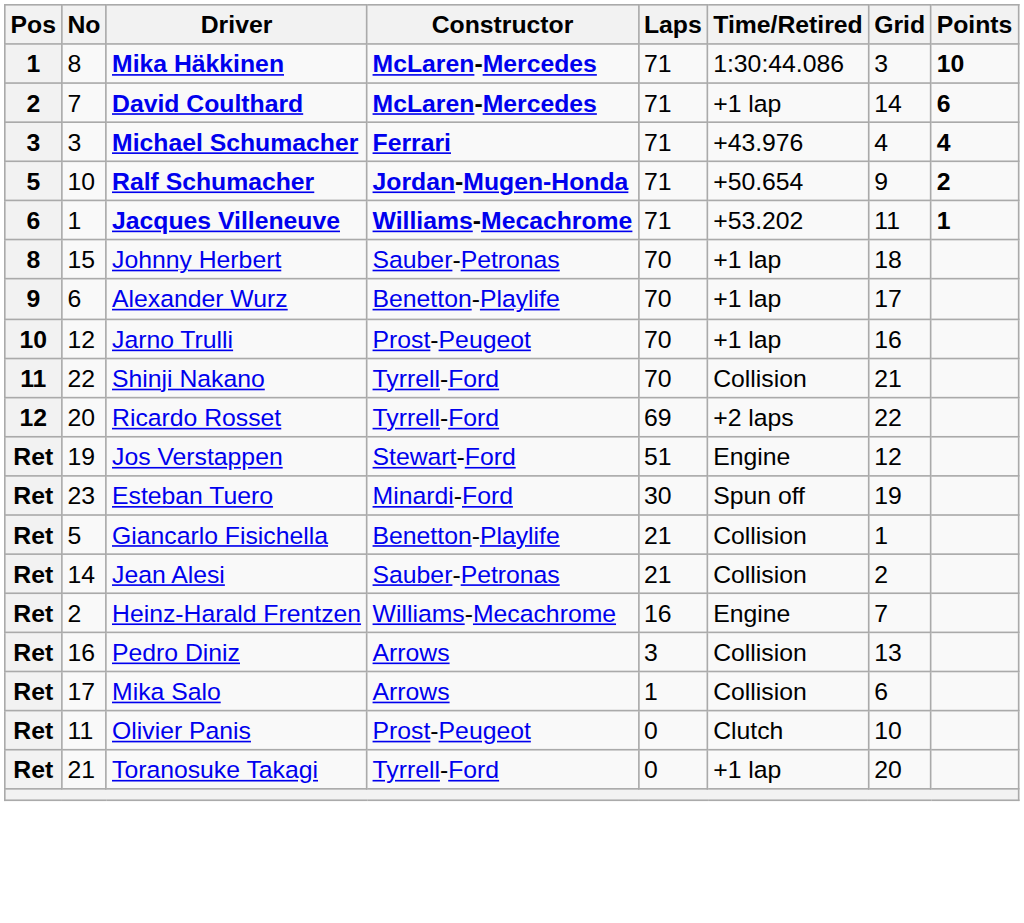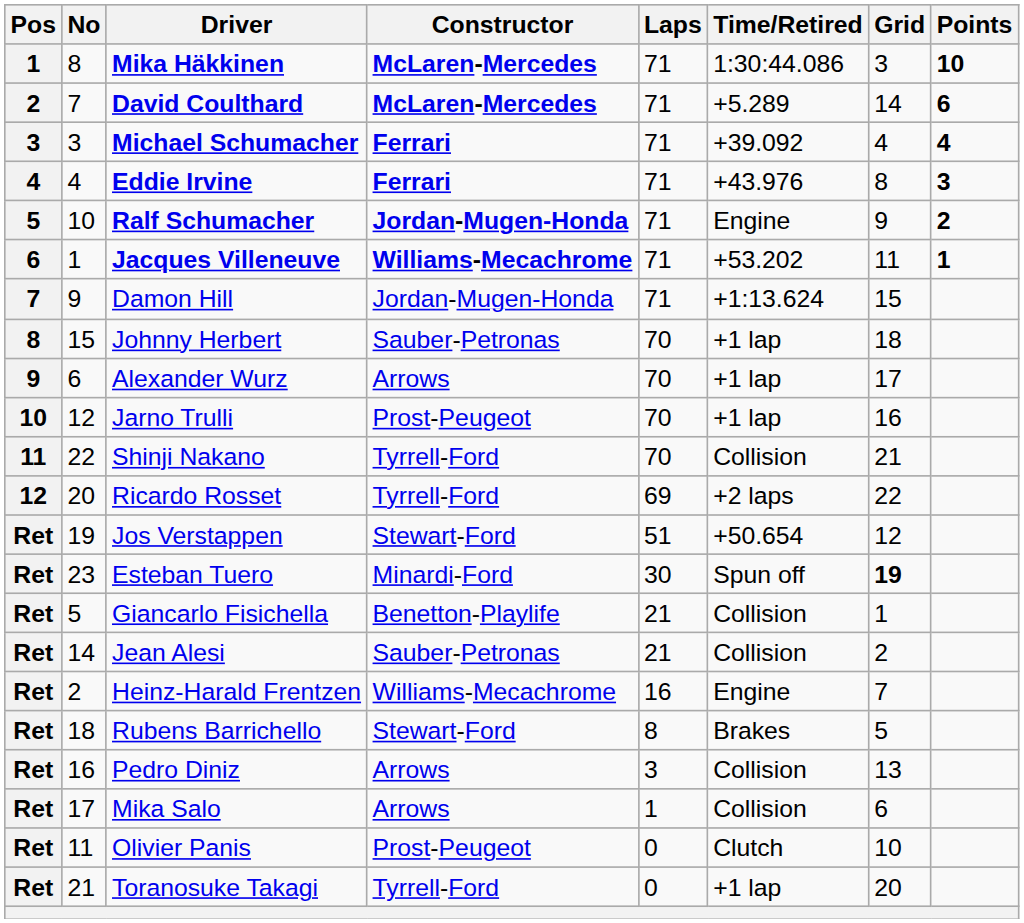 <table class="wikitable" style="font-size: 95%;">
 <tr>
 <th>Pos</th>
 <th>No</th>
 <th>Driver</th>
 <th>Constructor</th>
 <th>Laps</th>
 <th>Time/Retired</th>
 <th>Grid</th>
 <th>Points</th>
 </tr>
 <tr>
 <th>1</th>
 <td>8</td>
 <td> <strong><a href='#'>Mika Häkkinen</a></strong></td>
 <td><strong><a href='#'>McLaren</a>-<a href='#'>Mercedes</a></strong></td>
 <td>71</td>
 <td>1:30:44.086</td>
 <td>3</td>
 <td><strong>10</strong></td>
 </tr>
 <tr>
 <th>2</th>
 <td>7</td>
 <td> <strong><a href='#'>David Coulthard</a></strong></td>
 <td><strong><a href='#'>McLaren</a>-<a href='#'>Mercedes</a></strong></td>
 <td>71</td>
-<td>+1 lap</td>
+<td>+5.289</td>
 <td>14</td>
 <td><strong>6</strong></td>
 </tr>
 <tr>
 <th>3</th>
 <td>3</td>
 <td> <strong><a href='#'>Michael Schumacher</a></strong></td>
 <td><strong><a href='#'>Ferrari</a></strong></td>
 <td>71</td>
-<td>+43.976</td>
+<td>+39.092</td>
 <td>4</td>
 <td><strong>4</strong></td>
+</tr>
+<tr>
+<th>4</th>
+<td>4</td>
+<td> <strong><a href='#'>Eddie Irvine</a></strong></td>
+<td><strong><a href='#'>Ferrari</a></strong></td>
+<td>71</td>
+<td>+43.976</td>
+<td>8</td>
+<td><strong>3</strong></td>
 </tr>
 <tr>
 <th>5</th>
 <td>10</td>
 <td> <strong><a href='#'>Ralf Schumacher</a></strong></td>
 <td><strong><a href='#'>Jordan</a>-<a href='#'>Mugen-Honda</a></strong></td>
 <td>71</td>
-<td>+50.654</td>
+<td>Engine</td>
 <td>9</td>
 <td><strong>2</strong></td>
 </tr>
 <tr>
 <th>6</th>
 <td>1</td>
 <td> <strong><a href='#'>Jacques Villeneuve</a></strong></td>
 <td><strong><a href='#'>Williams</a>-<a href='#'>Mecachrome</a></strong></td>
 <td>71</td>
 <td>+53.202</td>
 <td>11</td>
 <td><strong>1</strong></td>
+</tr>
+<tr>
+<th>7</th>
+<td>9</td>
+<td> <a href='#'>Damon Hill</a></td>
+<td><a href='#'>Jordan</a>-<a href='#'>Mugen-Honda</a></td>
+<td>71</td>
+<td>+1:13.624</td>
+<td>15</td>
+<td> </td>
 </tr>
 <tr>
 <th>8</th>
 <td>15</td>
 <td> <a href='#'>Johnny Herbert</a></td>
 <td><a href='#'>Sauber</a>-<a href='#'>Petronas</a></td>
 <td>70</td>
 <td>+1 lap</td>
 <td>18</td>
 <td> </td>
 </tr>
 <tr>
 <th>9</th>
 <td>6</td>
 <td> <a href='#'>Alexander Wurz</a></td>
-<td><a href='#'>Benetton</a>-<a href='#'>Playlife</a></td>
+<td><a href='#'>Arrows</a></td>
 <td>70</td>
 <td>+1 lap</td>
 <td>17</td>
 <td> </td>
 </tr>
 <tr>
 <th>10</th>
 <td>12</td>
 <td> <a href='#'>Jarno Trulli</a></td>
 <td><a href='#'>Prost</a>-<a href='#'>Peugeot</a></td>
 <td>70</td>
 <td>+1 lap</td>
 <td>16</td>
 <td> </td>
 </tr>
 <tr>
 <th>11</th>
 <td>22</td>
 <td> <a href='#'>Shinji Nakano</a></td>
 <td><a href='#'>Tyrrell</a>-<a href='#'>Ford</a></td>
 <td>70</td>
 <td>Collision</td>
 <td>21</td>
 <td> </td>
 </tr>
 <tr>
 <th>12</th>
 <td>20</td>
 <td> <a href='#'>Ricardo Rosset</a></td>
 <td><a href='#'>Tyrrell</a>-<a href='#'>Ford</a></td>
 <td>69</td>
 <td>+2 laps</td>
 <td>22</td>
 <td> </td>
 </tr>
 <tr>
 <th>Ret</th>
 <td>19</td>
 <td> <a href='#'>Jos Verstappen</a></td>
 <td><a href='#'>Stewart</a>-<a href='#'>Ford</a></td>
 <td>51</td>
-<td>Engine</td>
+<td>+50.654</td>
 <td>12</td>
 <td> </td>
 </tr>
 <tr>
 <th>Ret</th>
 <td>23</td>
 <td> <a href='#'>Esteban Tuero</a></td>
 <td><a href='#'>Minardi</a>-<a href='#'>Ford</a></td>
 <td>30</td>
 <td>Spun off</td>
-<td>19</td>
+<td><strong>19</strong></td>
 <td> </td>
 </tr>
 <tr>
 <th>Ret</th>
 <td>5</td>
 <td> <a href='#'>Giancarlo Fisichella</a></td>
 <td><a href='#'>Benetton</a>-<a href='#'>Playlife</a></td>
 <td>21</td>
 <td>Collision</td>
 <td>1</td>
 <td> </td>
 </tr>
 <tr>
 <th>Ret</th>
 <td>14</td>
 <td> <a href='#'>Jean Alesi</a></td>
 <td><a href='#'>Sauber</a>-<a href='#'>Petronas</a></td>
 <td>21</td>
 <td>Collision</td>
 <td>2</td>
 <td> </td>
 </tr>
 <tr>
 <th>Ret</th>
 <td>2</td>
 <td> <a href='#'>Heinz-Harald Frentzen</a></td>
 <td><a href='#'>Williams</a>-<a href='#'>Mecachrome</a></td>
 <td>16</td>
 <td>Engine</td>
 <td>7</td>
+<td> </td>
+</tr>
+<tr>
+<th>Ret</th>
+<td>18</td>
+<td> <a href='#'>Rubens Barrichello</a></td>
+<td><a href='#'>Stewart</a>-<a href='#'>Ford</a></td>
+<td>8</td>
+<td>Brakes</td>
+<td>5</td>
 <td> </td>
 </tr>
 <tr>
 <th>Ret</th>
 <td>16</td>
 <td> <a href='#'>Pedro Diniz</a></td>
 <td><a href='#'>Arrows</a></td>
 <td>3</td>
 <td>Collision</td>
 <td>13</td>
 <td> </td>
 </tr>
 <tr>
 <th>Ret</th>
 <td>17</td>
 <td> <a href='#'>Mika Salo</a></td>
 <td><a href='#'>Arrows</a></td>
 <td>1</td>
 <td>Collision</td>
 <td>6</td>
 <td> </td>
 </tr>
 <tr>
 <th>Ret</th>
 <td>11</td>
 <td> <a href='#'>Olivier Panis</a></td>
 <td><a href='#'>Prost</a>-<a href='#'>Peugeot</a></td>
 <td>0</td>
 <td>Clutch</td>
 <td>10</td>
 <td> </td>
 </tr>
 <tr>
 <th>Ret</th>
 <td>21</td>
 <td> <a href='#'>Toranosuke Takagi</a></td>
 <td><a href='#'>Tyrrell</a>-<a href='#'>Ford</a></td>
 <td>0</td>
 <td>+1 lap</td>
 <td>20</td>
 <td> </td>
 </tr>
 <tr>
 <th colspan="8"></th>
 </tr>
 </table>
